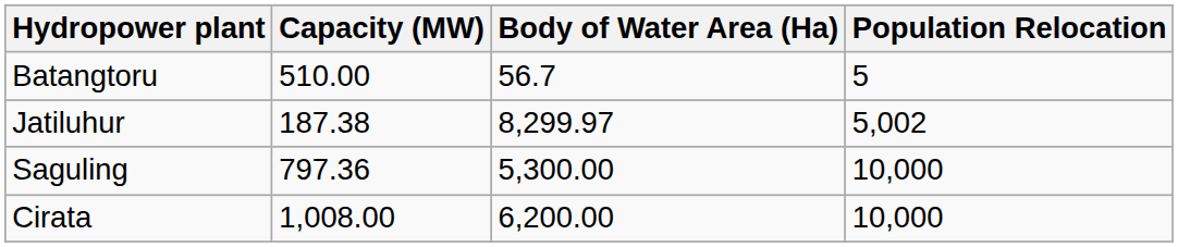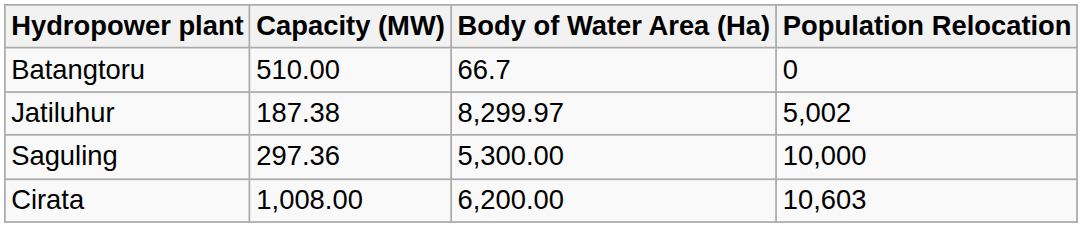 <table class="wikitable">
 <tr>
 <th>Hydropower plant</th>
 <th>Capacity (MW)</th>
 <th>Body of Water Area (Ha)</th>
 <th>Population Relocation</th>
 </tr>
 <tr>
 <td>Batangtoru</td>
 <td>510.00</td>
-<td>56.7</td>
-<td>5</td>
+<td>66.7</td>
+<td>0</td>
 </tr>
 <tr>
 <td>Jatiluhur</td>
 <td>187.38</td>
 <td>8,299.97</td>
 <td>5,002</td>
 </tr>
 <tr>
 <td>Saguling</td>
-<td>797.36</td>
+<td>297.36</td>
 <td>5,300.00</td>
 <td>10,000</td>
 </tr>
 <tr>
 <td>Cirata</td>
 <td>1,008.00</td>
 <td>6,200.00</td>
-<td>10,000</td>
+<td>10,603</td>
 </tr>
 </table>
